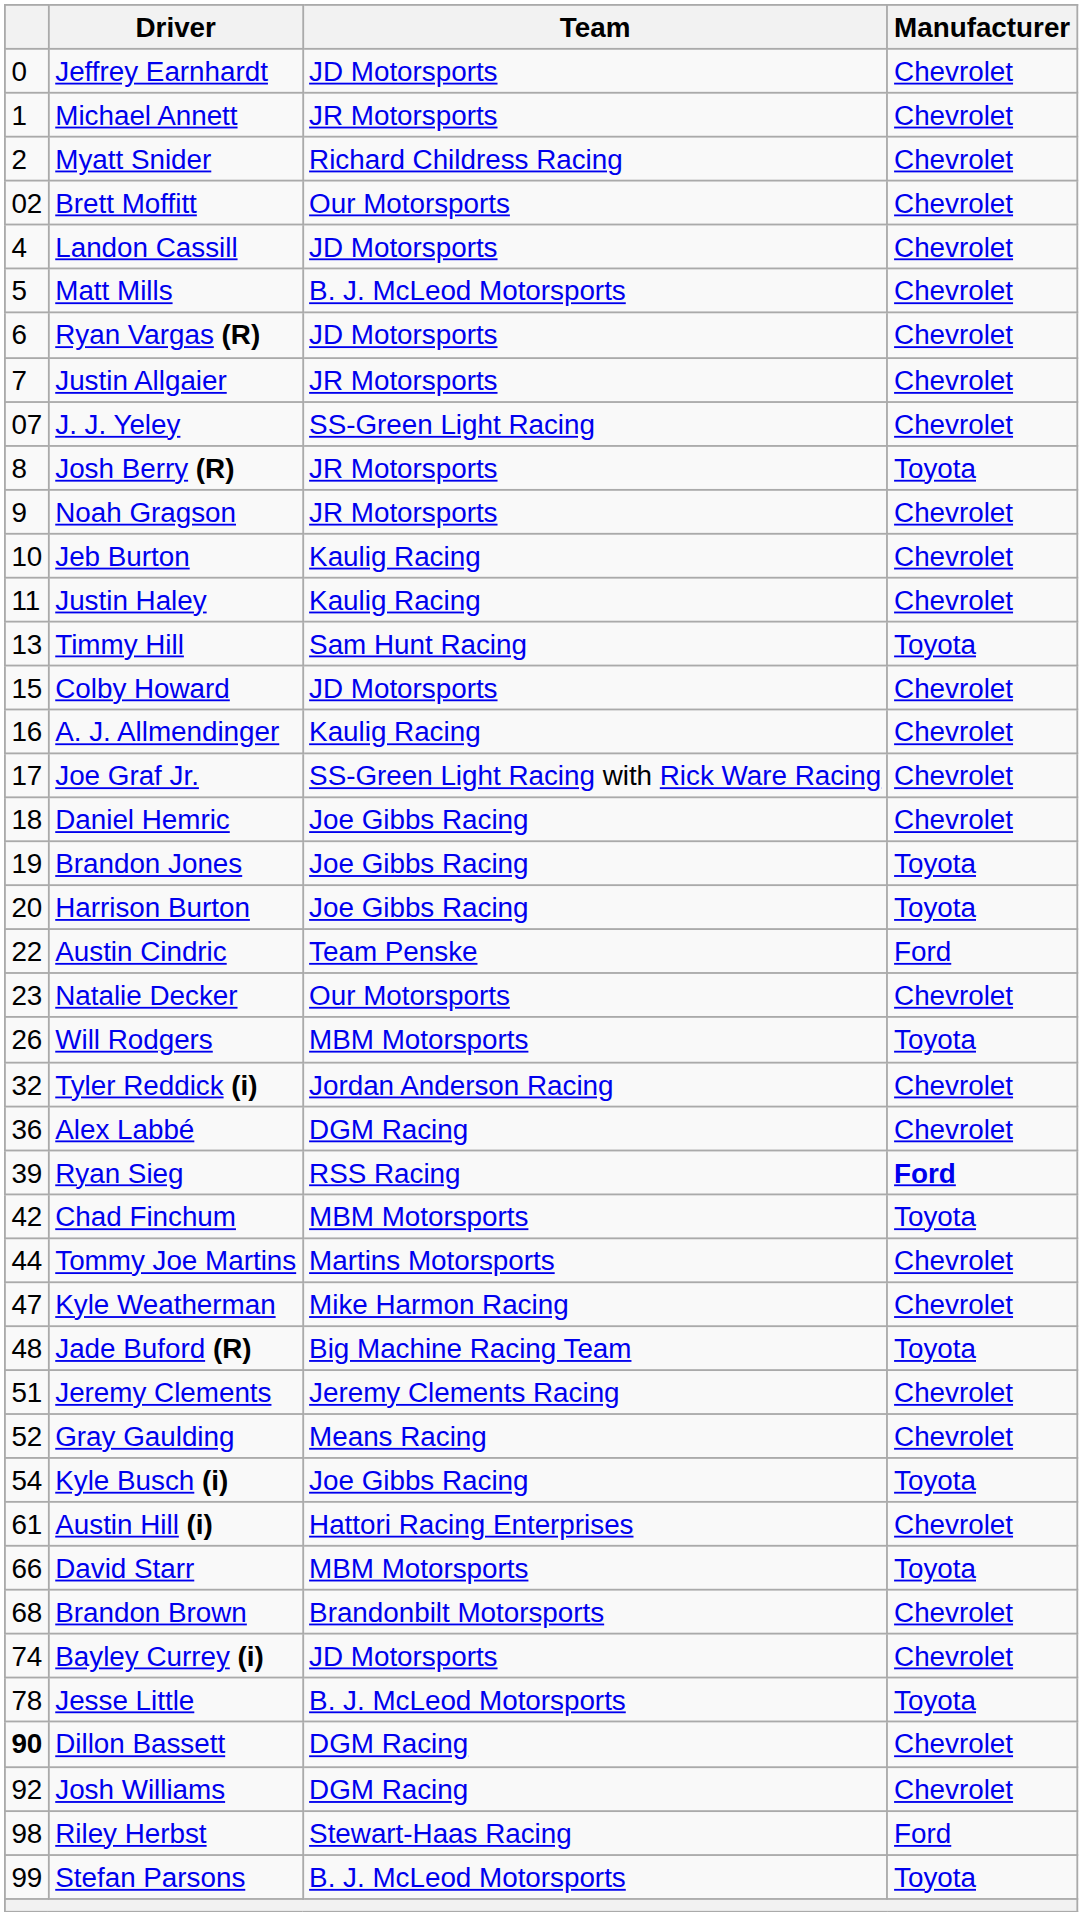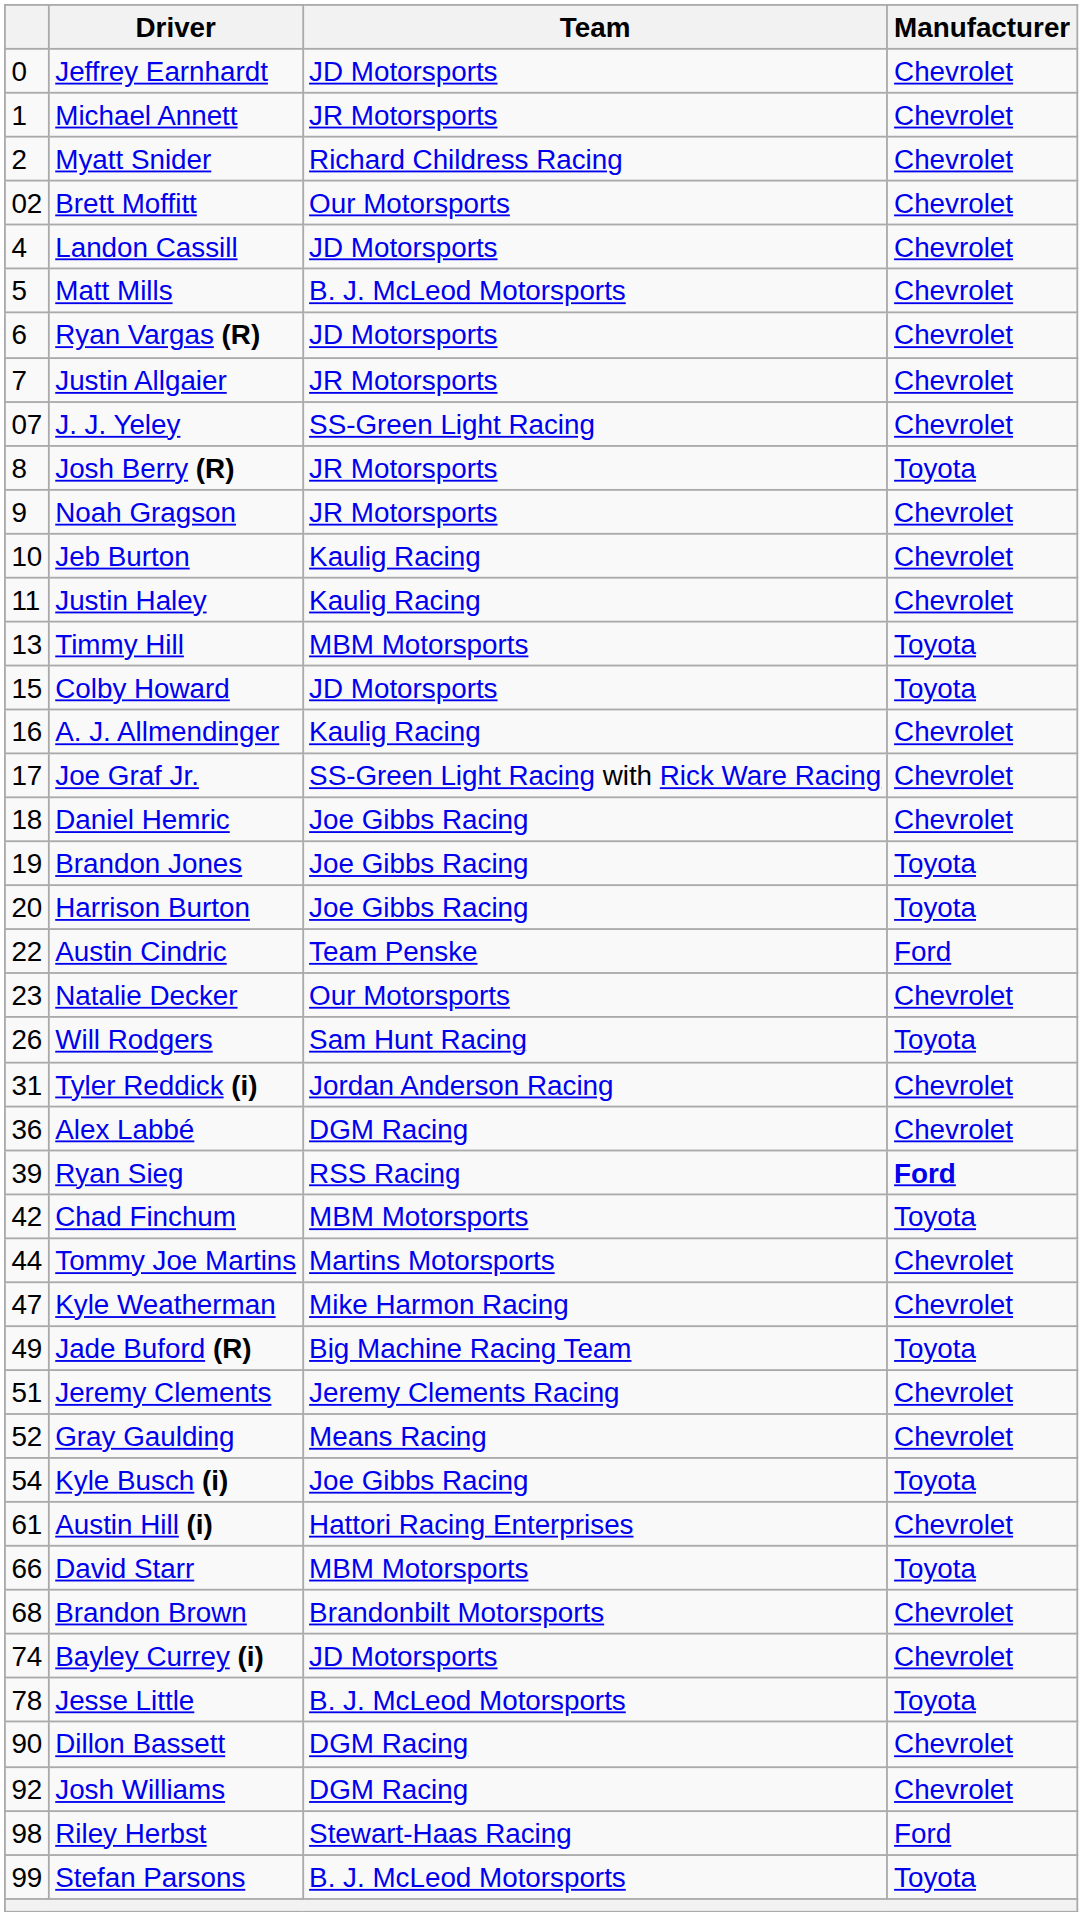 <table class="wikitable" style="font-size:95%">
 <tr>
 <th></th>
 <th>Driver</th>
 <th>Team</th>
 <th>Manufacturer</th>
 </tr>
 <tr>
 <td>0</td>
 <td><a href='#'>Jeffrey Earnhardt</a></td>
 <td><a href='#'>JD Motorsports</a></td>
 <td><a href='#'>Chevrolet</a></td>
 </tr>
 <tr>
 <td>1</td>
 <td><a href='#'>Michael Annett</a></td>
 <td><a href='#'>JR Motorsports</a></td>
 <td><a href='#'>Chevrolet</a></td>
 </tr>
 <tr>
 <td>2</td>
 <td><a href='#'>Myatt Snider</a></td>
 <td><a href='#'>Richard Childress Racing</a></td>
 <td><a href='#'>Chevrolet</a></td>
 </tr>
 <tr>
 <td>02</td>
 <td><a href='#'>Brett Moffitt</a></td>
 <td><a href='#'>Our Motorsports</a></td>
 <td><a href='#'>Chevrolet</a></td>
 </tr>
 <tr>
 <td>4</td>
 <td><a href='#'>Landon Cassill</a></td>
 <td><a href='#'>JD Motorsports</a></td>
 <td><a href='#'>Chevrolet</a></td>
 </tr>
 <tr>
 <td>5</td>
 <td><a href='#'>Matt Mills</a></td>
 <td><a href='#'>B. J. McLeod Motorsports</a></td>
 <td><a href='#'>Chevrolet</a></td>
 </tr>
 <tr>
 <td>6</td>
 <td><a href='#'>Ryan Vargas</a> <strong>(R)</strong></td>
 <td><a href='#'>JD Motorsports</a></td>
 <td><a href='#'>Chevrolet</a></td>
 </tr>
 <tr>
 <td>7</td>
 <td><a href='#'>Justin Allgaier</a></td>
 <td><a href='#'>JR Motorsports</a></td>
 <td><a href='#'>Chevrolet</a></td>
 </tr>
 <tr>
 <td>07</td>
 <td><a href='#'>J. J. Yeley</a></td>
 <td><a href='#'>SS-Green Light Racing</a></td>
 <td><a href='#'>Chevrolet</a></td>
 </tr>
 <tr>
 <td>8</td>
 <td><a href='#'>Josh Berry</a> <strong>(R)</strong></td>
 <td><a href='#'>JR Motorsports</a></td>
 <td><a href='#'>Toyota</a></td>
 </tr>
 <tr>
 <td>9</td>
 <td><a href='#'>Noah Gragson</a></td>
 <td><a href='#'>JR Motorsports</a></td>
 <td><a href='#'>Chevrolet</a></td>
 </tr>
 <tr>
 <td>10</td>
 <td><a href='#'>Jeb Burton</a></td>
 <td><a href='#'>Kaulig Racing</a></td>
 <td><a href='#'>Chevrolet</a></td>
 </tr>
 <tr>
 <td>11</td>
 <td><a href='#'>Justin Haley</a></td>
 <td><a href='#'>Kaulig Racing</a></td>
 <td><a href='#'>Chevrolet</a></td>
 </tr>
 <tr>
 <td>13</td>
 <td><a href='#'>Timmy Hill</a></td>
-<td><a href='#'>Sam Hunt Racing</a></td>
+<td><a href='#'>MBM Motorsports</a></td>
 <td><a href='#'>Toyota</a></td>
 </tr>
 <tr>
 <td>15</td>
 <td><a href='#'>Colby Howard</a></td>
 <td><a href='#'>JD Motorsports</a></td>
-<td><a href='#'>Chevrolet</a></td>
+<td><a href='#'>Toyota</a></td>
 </tr>
 <tr>
 <td>16</td>
 <td><a href='#'>A. J. Allmendinger</a></td>
 <td><a href='#'>Kaulig Racing</a></td>
 <td><a href='#'>Chevrolet</a></td>
 </tr>
 <tr>
 <td>17</td>
 <td><a href='#'>Joe Graf Jr.</a></td>
 <td><a href='#'>SS-Green Light Racing</a> with <a href='#'>Rick Ware Racing</a></td>
 <td><a href='#'>Chevrolet</a></td>
 </tr>
 <tr>
 <td>18</td>
 <td><a href='#'>Daniel Hemric</a></td>
 <td><a href='#'>Joe Gibbs Racing</a></td>
 <td><a href='#'>Chevrolet</a></td>
 </tr>
 <tr>
 <td>19</td>
 <td><a href='#'>Brandon Jones</a></td>
 <td><a href='#'>Joe Gibbs Racing</a></td>
 <td><a href='#'>Toyota</a></td>
 </tr>
 <tr>
 <td>20</td>
 <td><a href='#'>Harrison Burton</a></td>
 <td><a href='#'>Joe Gibbs Racing</a></td>
 <td><a href='#'>Toyota</a></td>
 </tr>
 <tr>
 <td>22</td>
 <td><a href='#'>Austin Cindric</a></td>
 <td><a href='#'>Team Penske</a></td>
 <td><a href='#'>Ford</a></td>
 </tr>
 <tr>
 <td>23</td>
 <td><a href='#'>Natalie Decker</a></td>
 <td><a href='#'>Our Motorsports</a></td>
 <td><a href='#'>Chevrolet</a></td>
 </tr>
 <tr>
 <td>26</td>
 <td><a href='#'>Will Rodgers</a></td>
-<td><a href='#'>MBM Motorsports</a></td>
+<td><a href='#'>Sam Hunt Racing</a></td>
 <td><a href='#'>Toyota</a></td>
 </tr>
 <tr>
-<td>32</td>
+<td>31</td>
 <td><a href='#'>Tyler Reddick</a> <strong>(i)</strong></td>
 <td><a href='#'>Jordan Anderson Racing</a></td>
 <td><a href='#'>Chevrolet</a></td>
 </tr>
 <tr>
 <td>36</td>
 <td><a href='#'>Alex Labbé</a></td>
 <td><a href='#'>DGM Racing</a></td>
 <td><a href='#'>Chevrolet</a></td>
 </tr>
 <tr>
 <td>39</td>
 <td><a href='#'>Ryan Sieg</a></td>
 <td><a href='#'>RSS Racing</a></td>
 <td><strong><a href='#'>Ford</a></strong></td>
 </tr>
 <tr>
 <td>42</td>
 <td><a href='#'>Chad Finchum</a></td>
 <td><a href='#'>MBM Motorsports</a></td>
 <td><a href='#'>Toyota</a></td>
 </tr>
 <tr>
 <td>44</td>
 <td><a href='#'>Tommy Joe Martins</a></td>
 <td><a href='#'>Martins Motorsports</a></td>
 <td><a href='#'>Chevrolet</a></td>
 </tr>
 <tr>
 <td>47</td>
 <td><a href='#'>Kyle Weatherman</a></td>
 <td><a href='#'>Mike Harmon Racing</a></td>
 <td><a href='#'>Chevrolet</a></td>
 </tr>
 <tr>
-<td>48</td>
+<td>49</td>
 <td><a href='#'>Jade Buford</a> <strong>(R)</strong></td>
 <td><a href='#'>Big Machine Racing Team</a></td>
 <td><a href='#'>Toyota</a></td>
 </tr>
 <tr>
 <td>51</td>
 <td><a href='#'>Jeremy Clements</a></td>
 <td><a href='#'>Jeremy Clements Racing</a></td>
 <td><a href='#'>Chevrolet</a></td>
 </tr>
 <tr>
 <td>52</td>
 <td><a href='#'>Gray Gaulding</a></td>
 <td><a href='#'>Means Racing</a></td>
 <td><a href='#'>Chevrolet</a></td>
 </tr>
 <tr>
 <td>54</td>
 <td><a href='#'>Kyle Busch</a> <strong>(i)</strong></td>
 <td><a href='#'>Joe Gibbs Racing</a></td>
 <td><a href='#'>Toyota</a></td>
 </tr>
 <tr>
 <td>61</td>
 <td><a href='#'>Austin Hill</a> <strong>(i)</strong></td>
 <td><a href='#'>Hattori Racing Enterprises</a></td>
 <td><a href='#'>Chevrolet</a></td>
 </tr>
 <tr>
 <td>66</td>
 <td><a href='#'>David Starr</a></td>
 <td><a href='#'>MBM Motorsports</a></td>
 <td><a href='#'>Toyota</a></td>
 </tr>
 <tr>
 <td>68</td>
 <td><a href='#'>Brandon Brown</a></td>
 <td><a href='#'>Brandonbilt Motorsports</a></td>
 <td><a href='#'>Chevrolet</a></td>
 </tr>
 <tr>
 <td>74</td>
 <td><a href='#'>Bayley Currey</a> <strong>(i)</strong></td>
 <td><a href='#'>JD Motorsports</a></td>
 <td><a href='#'>Chevrolet</a></td>
 </tr>
 <tr>
 <td>78</td>
 <td><a href='#'>Jesse Little</a></td>
 <td><a href='#'>B. J. McLeod Motorsports</a></td>
 <td><a href='#'>Toyota</a></td>
 </tr>
 <tr>
-<td><strong>90</strong></td>
+<td>90</td>
 <td><a href='#'>Dillon Bassett</a></td>
 <td><a href='#'>DGM Racing</a></td>
 <td><a href='#'>Chevrolet</a></td>
 </tr>
 <tr>
 <td>92</td>
 <td><a href='#'>Josh Williams</a></td>
 <td><a href='#'>DGM Racing</a></td>
 <td><a href='#'>Chevrolet</a></td>
 </tr>
 <tr>
 <td>98</td>
 <td><a href='#'>Riley Herbst</a></td>
 <td><a href='#'>Stewart-Haas Racing</a></td>
 <td><a href='#'>Ford</a></td>
 </tr>
 <tr>
 <td>99</td>
 <td><a href='#'>Stefan Parsons</a></td>
 <td><a href='#'>B. J. McLeod Motorsports</a></td>
 <td><a href='#'>Toyota</a></td>
 </tr>
 <tr>
 <th colspan="7"></th>
 </tr>
 </table>
